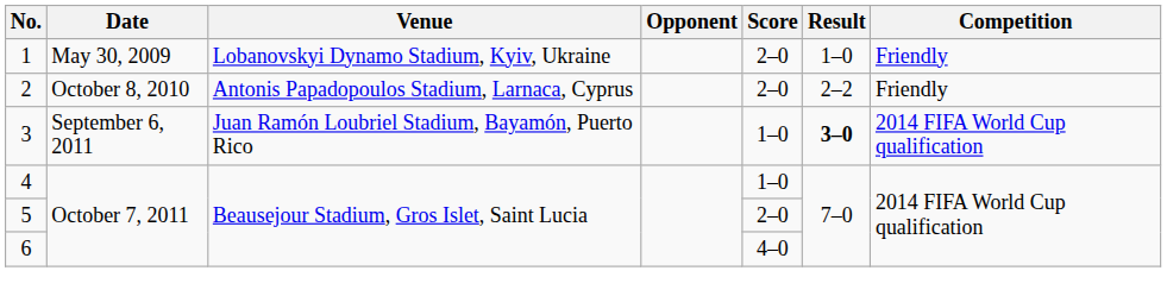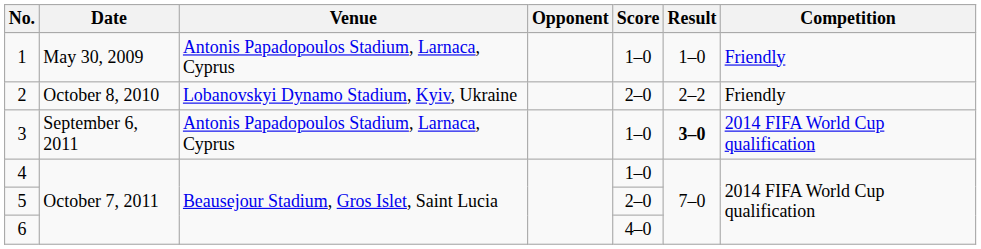 <table class="wikitable sortable">
 <tr>
 <th scope="col">No.</th>
 <th scope="col" data-sort-type="date">Date</th>
 <th scope="col">Venue</th>
 <th scope="col">Opponent</th>
 <th scope="col">Score</th>
 <th scope="col">Result</th>
 <th scope="col">Competition</th>
 </tr>
 <tr>
 <td style="text-align:center">1</td>
 <td>May 30, 2009</td>
-<td><a href='#'>Lobanovskyi Dynamo Stadium</a>, <a href='#'>Kyiv</a>, Ukraine</td>
+<td><a href='#'>Antonis Papadopoulos Stadium</a>, <a href='#'>Larnaca</a>, Cyprus</td>
 <td></td>
-<td style="text-align:center">2–0</td>
+<td style="text-align:center">1–0</td>
 <td style="text-align:center">1–0</td>
 <td><a href='#'>Friendly</a></td>
 </tr>
 <tr>
 <td style="text-align:center">2</td>
 <td>October 8, 2010</td>
-<td><a href='#'>Antonis Papadopoulos Stadium</a>, <a href='#'>Larnaca</a>, Cyprus</td>
+<td><a href='#'>Lobanovskyi Dynamo Stadium</a>, <a href='#'>Kyiv</a>, Ukraine</td>
 <td></td>
 <td style="text-align:center">2–0</td>
 <td style="text-align:center">2–2</td>
 <td>Friendly</td>
 </tr>
 <tr>
 <td style="text-align:center">3</td>
 <td>September 6, 2011</td>
-<td><a href='#'>Juan Ramón Loubriel Stadium</a>, <a href='#'>Bayamón</a>, Puerto Rico</td>
+<td><a href='#'>Antonis Papadopoulos Stadium</a>, <a href='#'>Larnaca</a>, Cyprus</td>
 <td></td>
 <td style="text-align:center">1–0</td>
 <td style="text-align:center"><strong>3–0</strong></td>
 <td><a href='#'>2014 FIFA World Cup qualification</a></td>
 </tr>
 <tr>
 <td style="text-align:center">4</td>
 <td rowspan="3">October 7, 2011</td>
 <td rowspan="3"><a href='#'>Beausejour Stadium</a>, <a href='#'>Gros Islet</a>, Saint Lucia</td>
 <td rowspan="3"></td>
 <td style="text-align:center">1–0</td>
 <td rowspan="3" style="text-align:center">7–0</td>
 <td rowspan="3">2014 FIFA World Cup qualification</td>
 </tr>
 <tr>
 <td style="text-align:center">5</td>
 <td style="text-align:center">2–0</td>
 </tr>
 <tr>
 <td style="text-align:center">6</td>
 <td style="text-align:center">4–0</td>
 </tr>
 </table>
